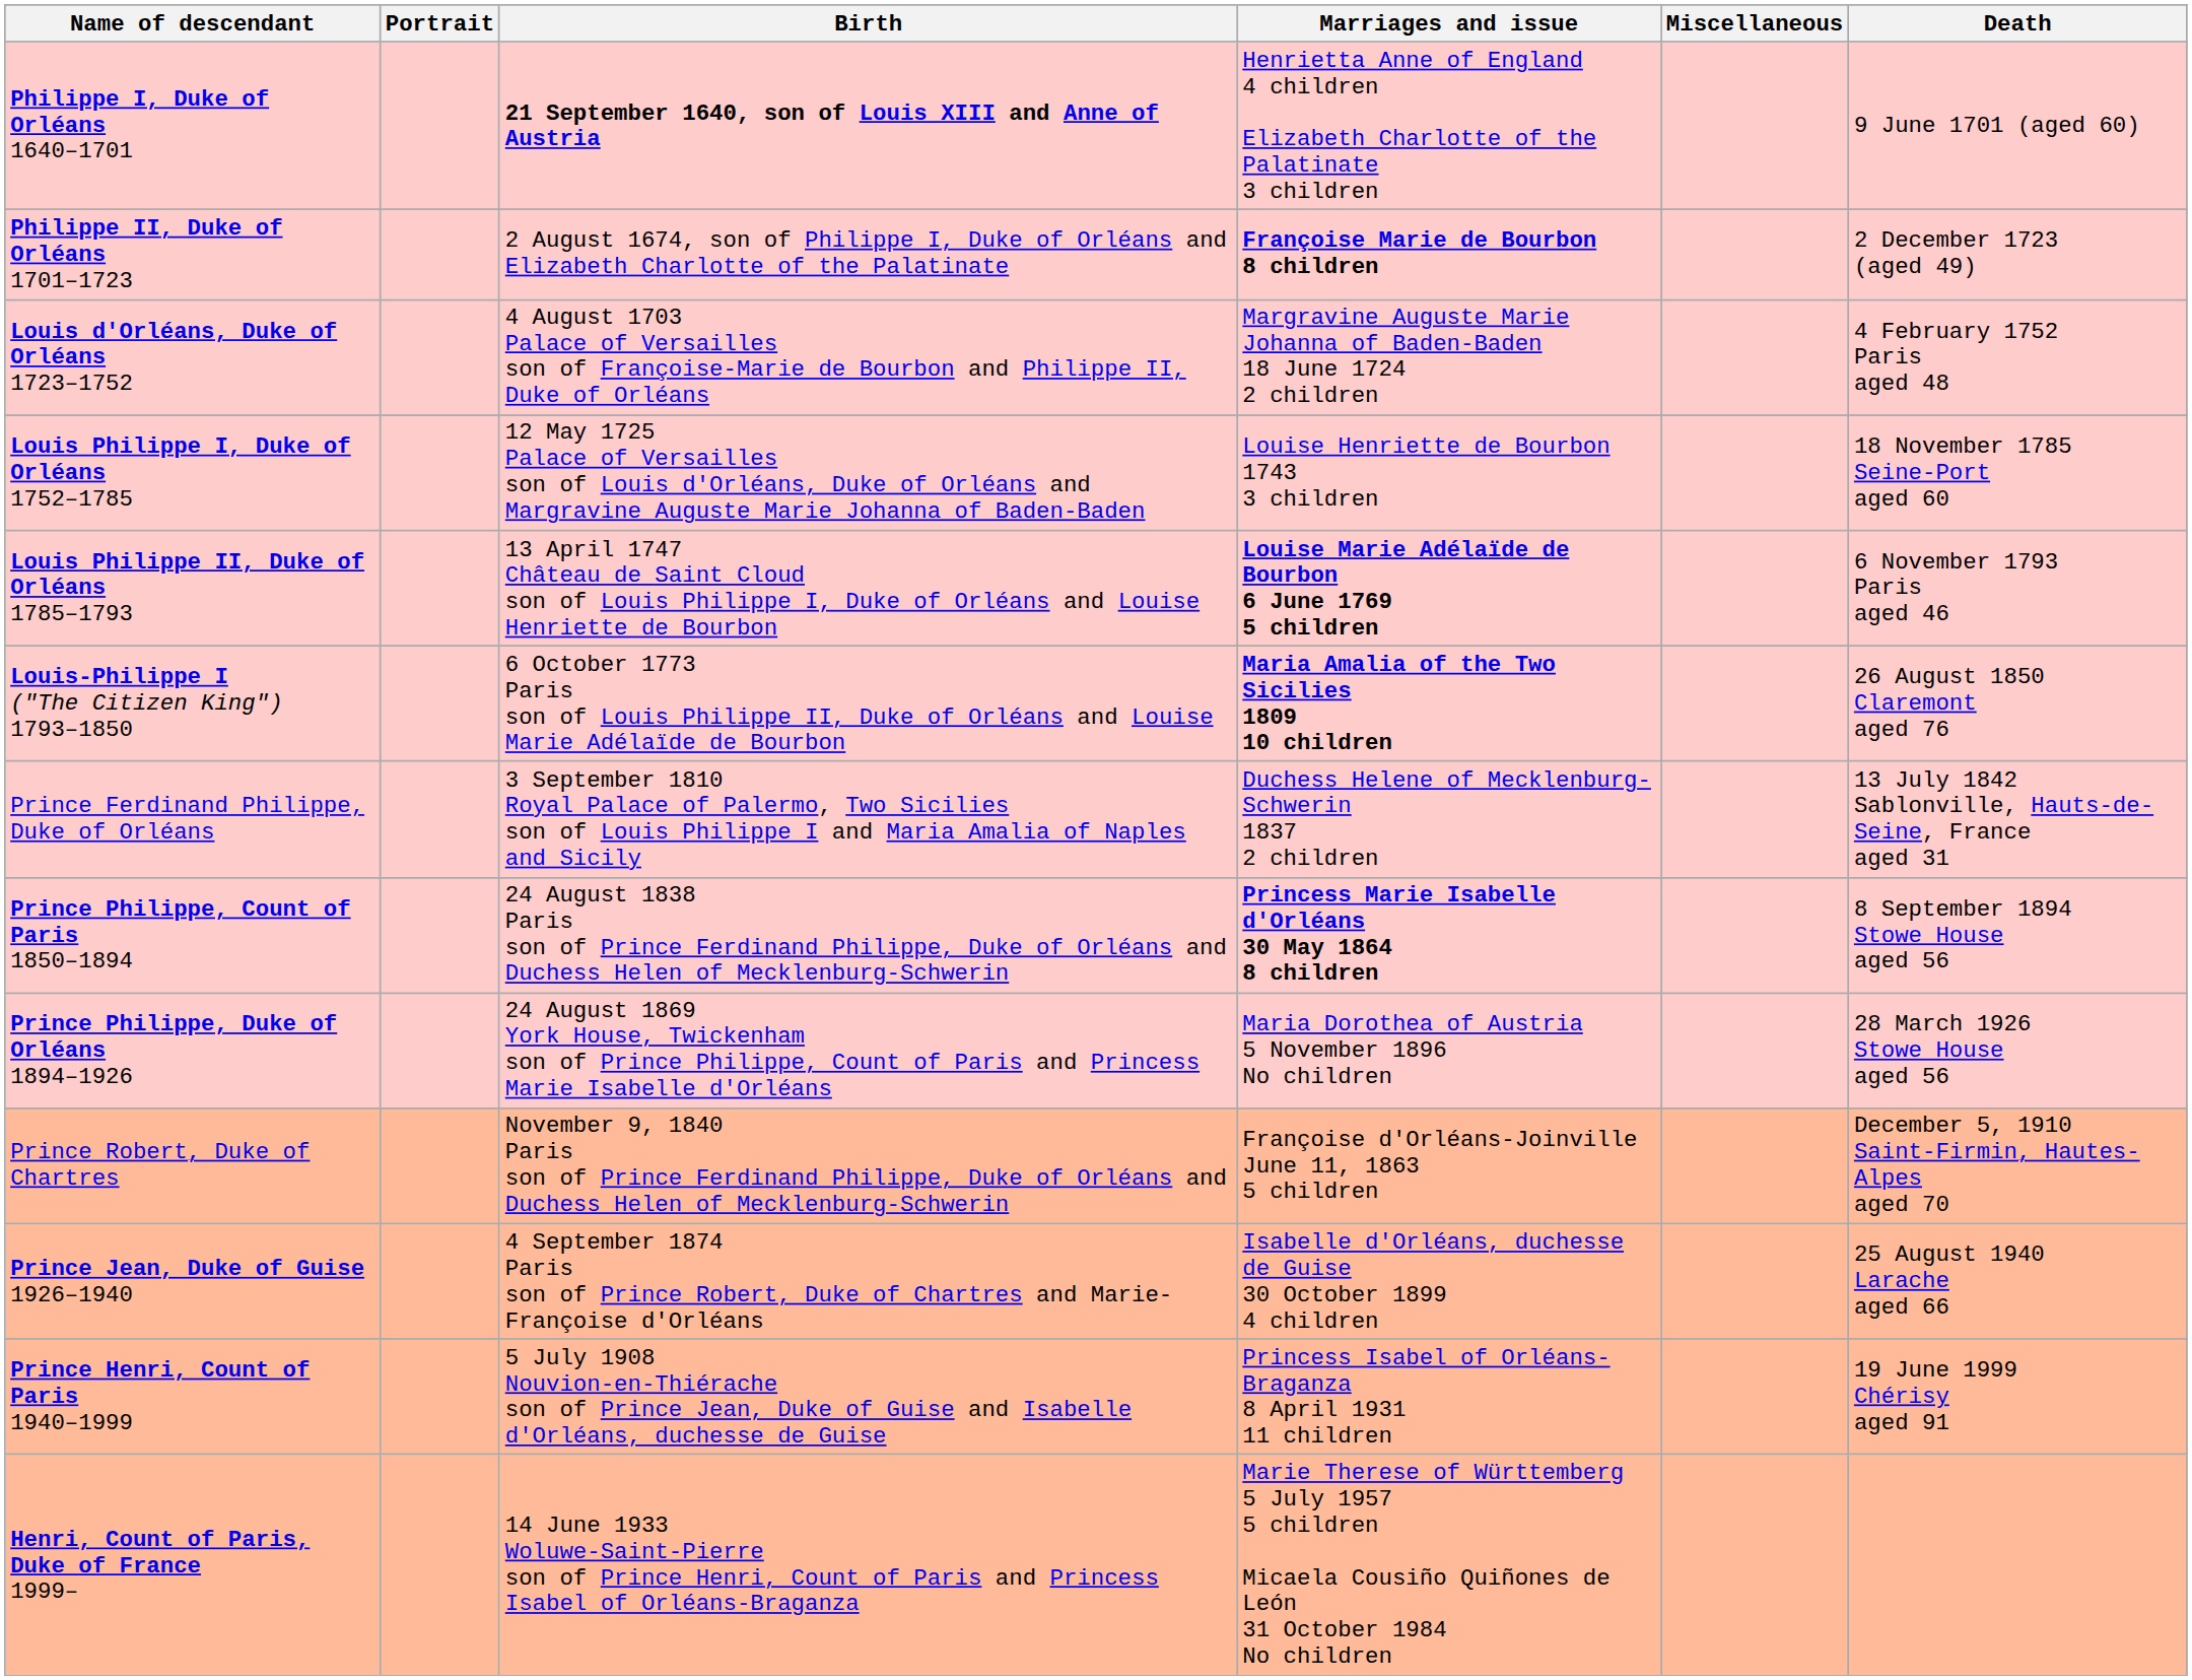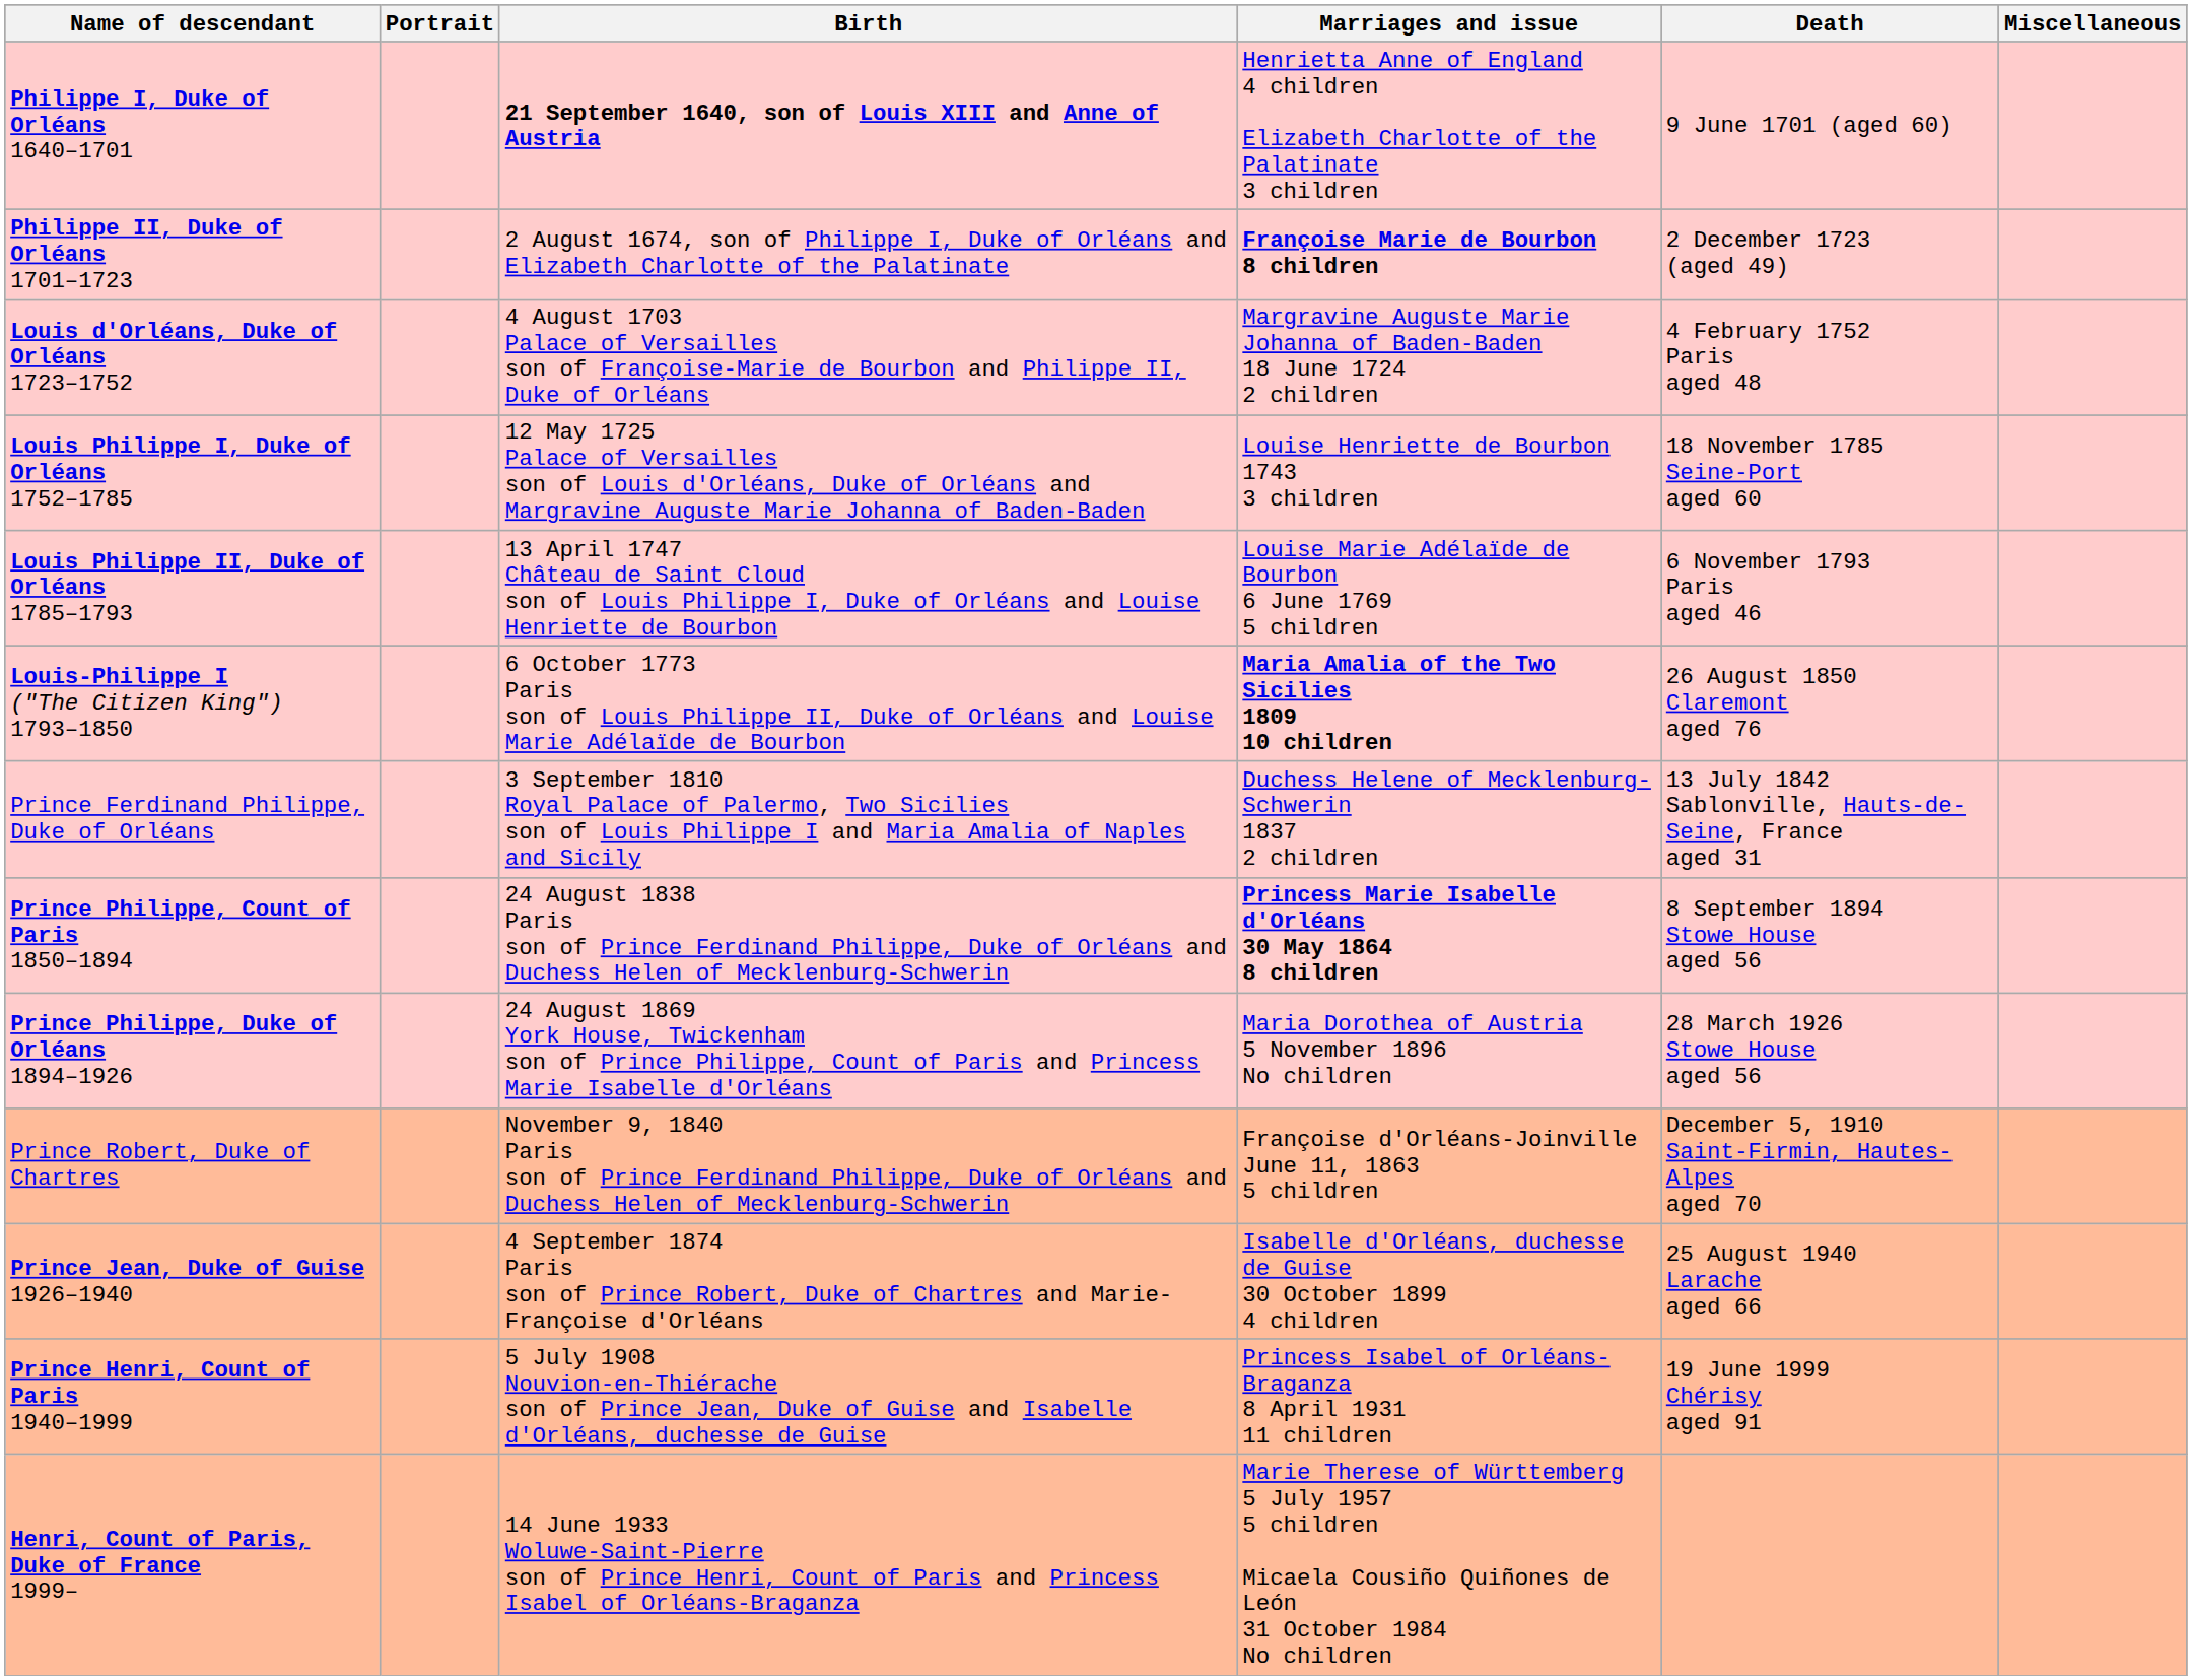 <table class="wikitable">
 <tr>
 <th>Name of descendant</th>
 <th>Portrait</th>
 <th>Birth</th>
 <th>Marriages and issue</th>
+<th>Death</th>
 <th>Miscellaneous</th>
-<th>Death</th>
 </tr>
 <tr style="background:#fcc;">
 <td><strong><a href='#'>Philippe I, Duke of Orléans</a></strong><br>1640–1701</td>
 <td></td>
 <td><strong>21 September 1640, son of <a href='#'>Louis XIII</a> and <a href='#'>Anne of Austria</a></strong></td>
 <td><a href='#'>Henrietta Anne of England</a><br>4 children<br><br><a href='#'>Elizabeth Charlotte of the Palatinate</a><br>3 children</td>
+<td>9 June 1701 (aged 60)</td>
 <td></td>
-<td>9 June 1701 (aged 60)</td>
 </tr>
 <tr style="background:#fcc;">
 <td><strong><a href='#'>Philippe II, Duke of Orléans</a></strong><br>1701–1723</td>
 <td></td>
 <td>2 August 1674, son of <a href='#'>Philippe I, Duke of Orléans</a> and <a href='#'>Elizabeth Charlotte of the Palatinate</a></td>
 <td><strong><a href='#'>Françoise Marie de Bourbon</a><br>8 children<br></strong></td>
+<td>2 December 1723<br>(aged 49)</td>
 <td></td>
-<td>2 December 1723<br>(aged 49)</td>
 </tr>
 <tr style="background:#fcc;">
 <td><strong><a href='#'>Louis d'Orléans, Duke of Orléans</a></strong><br>1723–1752</td>
 <td></td>
 <td>4 August 1703<br><a href='#'>Palace of Versailles</a><br>son of <a href='#'>Françoise-Marie de Bourbon</a> and <a href='#'>Philippe II, Duke of Orléans</a></td>
 <td><a href='#'>Margravine Auguste Marie Johanna of Baden-Baden</a><br>18 June 1724<br>2 children</td>
+<td>4 February 1752<br>Paris<br>aged 48</td>
 <td></td>
-<td>4 February 1752<br>Paris<br>aged 48</td>
 </tr>
 <tr style="background:#fcc;">
 <td><strong><a href='#'>Louis Philippe I, Duke of Orléans</a></strong><br>1752–1785</td>
 <td></td>
 <td>12 May 1725<br><a href='#'>Palace of Versailles</a><br>son of <a href='#'>Louis d'Orléans, Duke of Orléans</a> and <a href='#'>Margravine Auguste Marie Johanna of Baden-Baden</a></td>
 <td><a href='#'>Louise Henriette de Bourbon</a><br>1743<br>3 children</td>
+<td>18 November 1785<br><a href='#'>Seine-Port</a><br>aged 60</td>
 <td></td>
-<td>18 November 1785<br><a href='#'>Seine-Port</a><br>aged 60</td>
 </tr>
 <tr style="background:#fcc;">
 <td><strong><a href='#'>Louis Philippe II, Duke of Orléans</a></strong><br>1785–1793</td>
 <td></td>
 <td>13 April 1747<br><a href='#'>Château de Saint Cloud</a><br>son of <a href='#'>Louis Philippe I, Duke of Orléans</a> and <a href='#'>Louise Henriette de Bourbon</a></td>
-<td><strong><a href='#'>Louise Marie Adélaïde de Bourbon</a><br>6 June 1769<br>5 children</strong></td>
+<td><a href='#'>Louise Marie Adélaïde de Bourbon</a><br>6 June 1769<br>5 children</td>
+<td>6 November 1793<br>Paris<br>aged 46</td>
 <td></td>
-<td>6 November 1793<br>Paris<br>aged 46</td>
 </tr>
 <tr style="background:#fcc;">
 <td><strong><a href='#'>Louis-Philippe I</a></strong><br><em>("The Citizen King")</em><br>1793–1850</td>
 <td></td>
 <td>6 October 1773<br>Paris<br>son of <a href='#'>Louis Philippe II, Duke of Orléans</a> and <a href='#'>Louise Marie Adélaïde de Bourbon</a></td>
 <td><strong><a href='#'>Maria Amalia of the Two Sicilies</a><br>1809<br>10 children</strong></td>
+<td>26 August 1850<br><a href='#'>Claremont</a><br>aged 76</td>
 <td></td>
-<td>26 August 1850<br><a href='#'>Claremont</a><br>aged 76</td>
 </tr>
 <tr style="background:#fcc;">
 <td><a href='#'>Prince Ferdinand Philippe, Duke of Orléans</a></td>
 <td></td>
 <td>3 September 1810<br><a href='#'>Royal Palace of Palermo</a>, <a href='#'>Two Sicilies</a><br>son of <a href='#'>Louis Philippe I</a> and <a href='#'>Maria Amalia of Naples and Sicily</a></td>
 <td><a href='#'>Duchess Helene of Mecklenburg-Schwerin</a><br>1837<br>2 children</td>
+<td>13 July 1842<br>Sablonville, <a href='#'>Hauts-de-Seine</a>, France<br>aged 31</td>
 <td></td>
-<td>13 July 1842<br>Sablonville, <a href='#'>Hauts-de-Seine</a>, France<br>aged 31</td>
 </tr>
 <tr style="background:#fcc;">
 <td><strong><a href='#'>Prince Philippe, Count of Paris</a></strong><br>1850–1894</td>
 <td></td>
 <td>24 August 1838<br>Paris<br>son of <a href='#'>Prince Ferdinand Philippe, Duke of Orléans</a> and <a href='#'>Duchess Helen of Mecklenburg-Schwerin</a></td>
 <td><strong><a href='#'>Princess Marie Isabelle d'Orléans</a><br>30 May 1864<br>8 children</strong></td>
+<td>8 September 1894<br><a href='#'>Stowe House</a><br>aged 56</td>
 <td></td>
-<td>8 September 1894<br><a href='#'>Stowe House</a><br>aged 56</td>
 </tr>
 <tr style="background:#fcc;">
 <td><strong><a href='#'>Prince Philippe, Duke of Orléans</a></strong><br>1894–1926</td>
 <td></td>
 <td>24 August 1869<br><a href='#'>York House, Twickenham</a><br>son of <a href='#'>Prince Philippe, Count of Paris</a> and <a href='#'>Princess Marie Isabelle d'Orléans</a></td>
 <td><a href='#'>Maria Dorothea of Austria</a> <br>5 November 1896<br>No children</td>
+<td>28 March 1926<br><a href='#'>Stowe House</a><br>aged 56</td>
 <td></td>
-<td>28 March 1926<br><a href='#'>Stowe House</a><br>aged 56</td>
 </tr>
 <tr style="background:#fb9;">
 <td><a href='#'>Prince Robert, Duke of Chartres</a></td>
 <td></td>
 <td>November 9, 1840<br>Paris<br>son of <a href='#'>Prince Ferdinand Philippe, Duke of Orléans</a> and <a href='#'>Duchess Helen of Mecklenburg-Schwerin</a></td>
 <td>Françoise d'Orléans-Joinville<br>June 11, 1863<br>5 children</td>
+<td>December 5, 1910<br><a href='#'>Saint-Firmin, Hautes-Alpes</a><br>aged 70</td>
 <td></td>
-<td>December 5, 1910<br><a href='#'>Saint-Firmin, Hautes-Alpes</a><br>aged 70</td>
 </tr>
 <tr style="background:#fb9;">
 <td><strong><a href='#'>Prince Jean, Duke of Guise</a></strong><br>1926–1940</td>
 <td></td>
 <td>4 September 1874<br>Paris<br>son of <a href='#'>Prince Robert, Duke of Chartres</a> and Marie-Françoise d'Orléans</td>
 <td><a href='#'>Isabelle d'Orléans, duchesse de Guise</a> <br>30 October 1899<br>4 children</td>
+<td>25 August 1940<br><a href='#'>Larache</a><br>aged 66</td>
 <td></td>
-<td>25 August 1940<br><a href='#'>Larache</a><br>aged 66</td>
 </tr>
 <tr style="background:#fb9;">
 <td><strong><a href='#'>Prince Henri, Count of Paris</a></strong><br>1940–1999</td>
 <td></td>
 <td>5 July 1908<br><a href='#'>Nouvion-en-Thiérache</a><br>son of <a href='#'>Prince Jean, Duke of Guise</a> and <a href='#'>Isabelle d'Orléans, duchesse de Guise</a></td>
 <td><a href='#'>Princess Isabel of Orléans-Braganza</a><br>8 April 1931<br>11 children</td>
+<td>19 June 1999<br><a href='#'>Chérisy</a><br>aged 91</td>
 <td></td>
-<td>19 June 1999<br><a href='#'>Chérisy</a><br>aged 91</td>
 </tr>
 <tr style="background:#fb9;">
 <td><strong><a href='#'>Henri, Count of Paris, Duke of France</a></strong><br>1999–</td>
 <td></td>
 <td>14 June 1933<br><a href='#'>Woluwe-Saint-Pierre</a><br>son of <a href='#'>Prince Henri, Count of Paris</a> and <a href='#'>Princess Isabel of Orléans-Braganza</a></td>
 <td><a href='#'>Marie Therese of Württemberg</a><br>5 July 1957<br>5 children<br><br>Micaela Cousiño Quiñones de León <br>31 October 1984<br>No children</td>
 <td></td>
 <td></td>
 </tr>
 </table>
